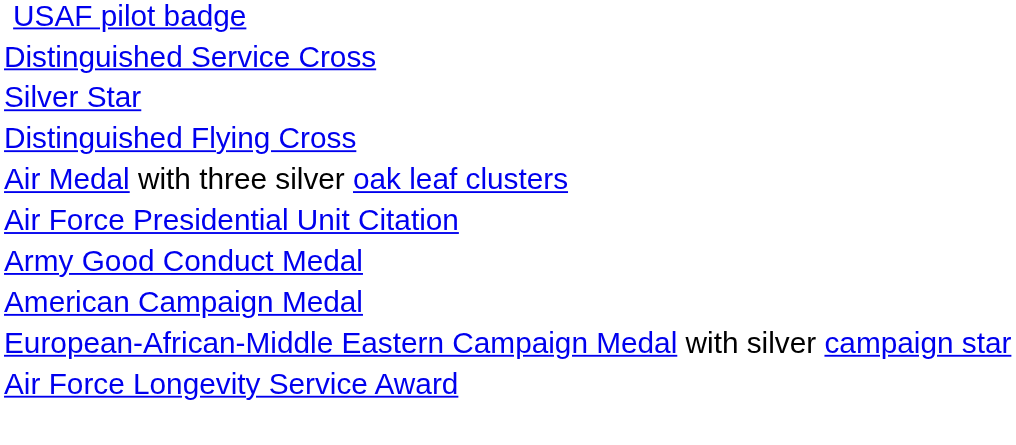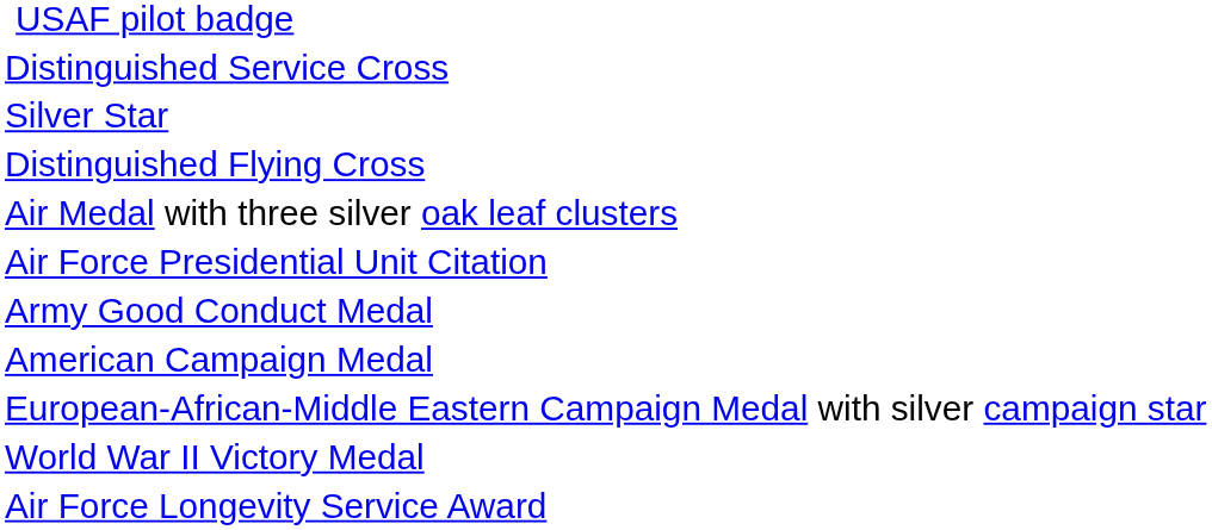 <table>
 <tr>
 <td colspan="2">  <a href='#'>USAF pilot badge</a></td>
 </tr>
 <tr>
 <td></td>
 <td><a href='#'>Distinguished Service Cross</a></td>
 </tr>
 <tr>
 <td></td>
 <td><a href='#'>Silver Star</a></td>
 </tr>
 <tr>
 <td></td>
 <td><a href='#'>Distinguished Flying Cross</a></td>
 </tr>
 <tr>
 <td></td>
 <td><a href='#'>Air Medal</a> with three silver <a href='#'>oak leaf clusters</a></td>
 </tr>
 <tr>
 <td></td>
 <td><a href='#'>Air Force Presidential Unit Citation</a></td>
 </tr>
 <tr>
 <td></td>
 <td><a href='#'>Army Good Conduct Medal</a></td>
 </tr>
 <tr>
 <td></td>
 <td><a href='#'>American Campaign Medal</a></td>
 </tr>
 <tr>
 <td></td>
 <td><a href='#'>European-African-Middle Eastern Campaign Medal</a> with silver <a href='#'>campaign star</a></td>
 </tr>
 <tr>
 <td></td>
+<td><a href='#'>World War II Victory Medal</a></td>
+</tr>
+<tr>
+<td></td>
 <td><a href='#'>Air Force Longevity Service Award</a></td>
 </tr>
 <tr>
 </tr>
 </table>
